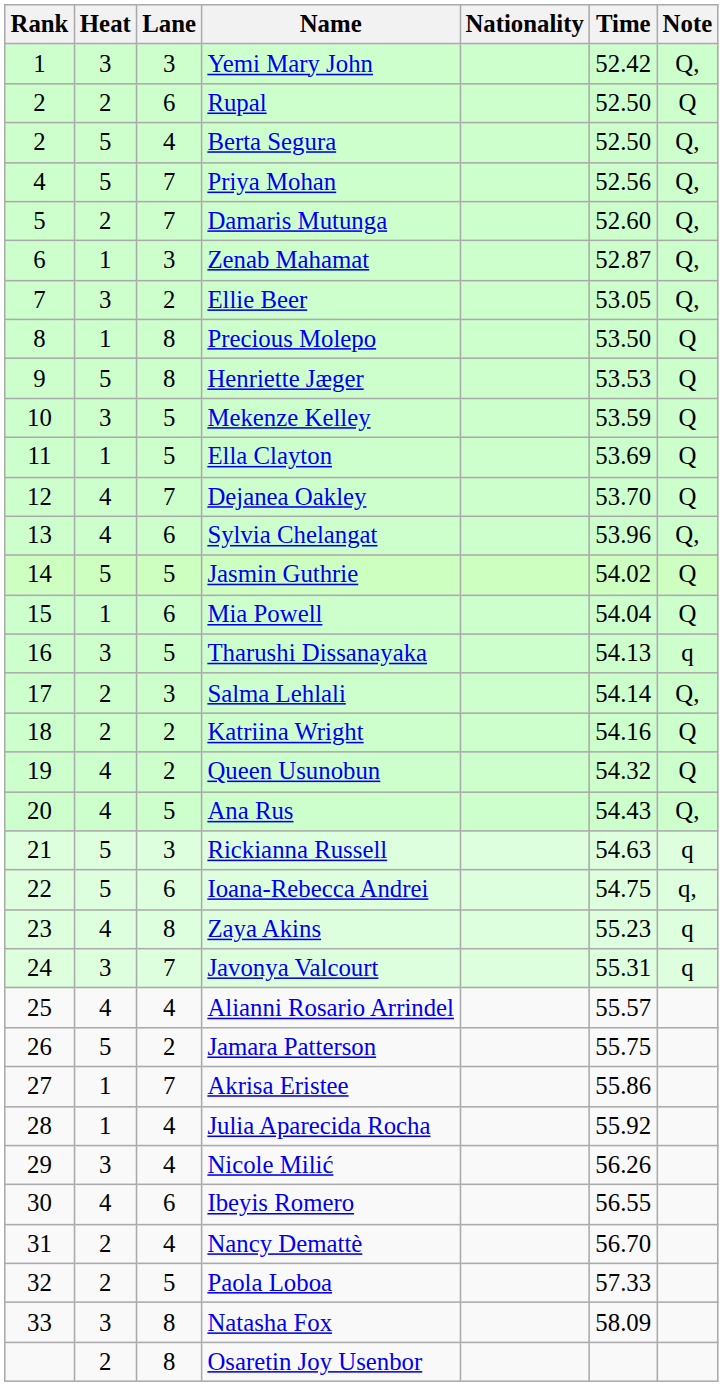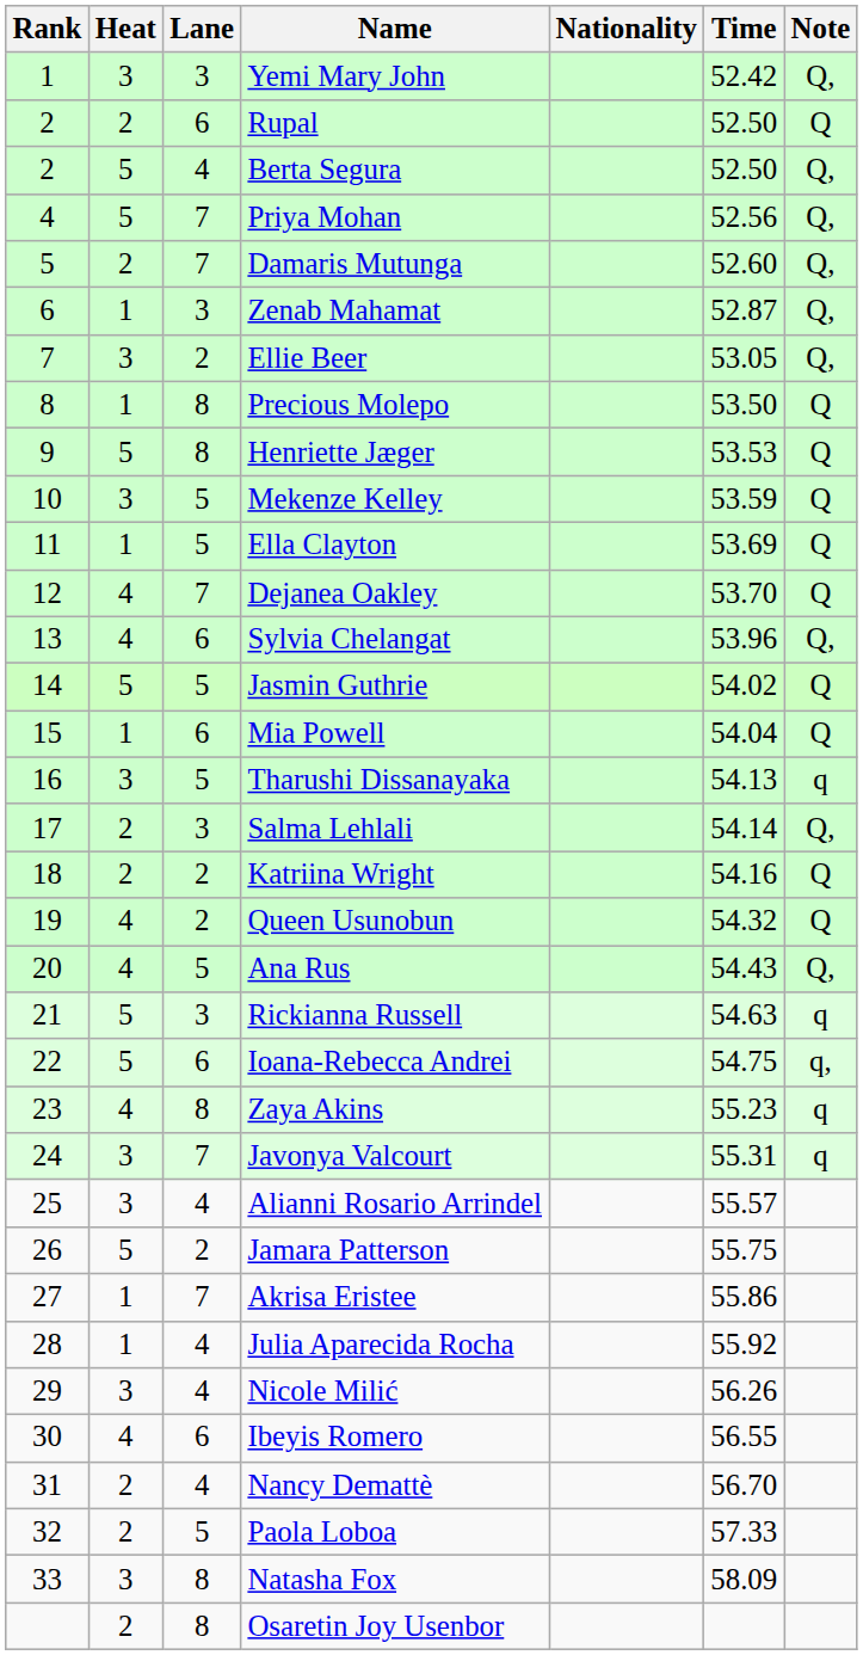 <table class="wikitable sortable" style="text-align:center">
 <tr>
 <th>Rank</th>
 <th>Heat</th>
 <th>Lane</th>
 <th>Name</th>
 <th>Nationality</th>
 <th>Time</th>
 <th>Note</th>
 </tr>
 <tr bgcolor=ccffcc>
 <td>1</td>
 <td>3</td>
 <td>3</td>
 <td align=left><a href='#'>Yemi Mary John</a></td>
 <td align=left></td>
 <td>52.42</td>
 <td>Q, </td>
 </tr>
 <tr bgcolor=ccffcc>
 <td>2</td>
 <td>2</td>
 <td>6</td>
 <td align=left><a href='#'>Rupal</a></td>
 <td align=left></td>
 <td>52.50 </td>
 <td>Q</td>
 </tr>
 <tr bgcolor=ccffcc>
 <td>2</td>
 <td>5</td>
 <td>4</td>
 <td align=left><a href='#'>Berta Segura</a></td>
 <td align=left></td>
 <td>52.50 </td>
 <td>Q, </td>
 </tr>
 <tr bgcolor=ccffcc>
 <td>4</td>
 <td>5</td>
 <td>7</td>
 <td align=left><a href='#'>Priya Mohan</a></td>
 <td align=left></td>
 <td>52.56</td>
 <td>Q, </td>
 </tr>
 <tr bgcolor=ccffcc>
 <td>5</td>
 <td>2</td>
 <td>7</td>
 <td align=left><a href='#'>Damaris Mutunga</a></td>
 <td align=left></td>
 <td>52.60</td>
 <td>Q, </td>
 </tr>
 <tr bgcolor=ccffcc>
 <td>6</td>
 <td>1</td>
 <td>3</td>
 <td align=left><a href='#'>Zenab Mahamat</a></td>
 <td align=left></td>
 <td>52.87</td>
 <td>Q, </td>
 </tr>
 <tr bgcolor=ccffcc>
 <td>7</td>
 <td>3</td>
 <td>2</td>
 <td align=left><a href='#'>Ellie Beer</a></td>
 <td align=left></td>
 <td>53.05</td>
 <td>Q, </td>
 </tr>
 <tr bgcolor=ccffcc>
 <td>8</td>
 <td>1</td>
 <td>8</td>
 <td align=left><a href='#'>Precious Molepo</a></td>
 <td align=left></td>
 <td>53.50</td>
 <td>Q</td>
 </tr>
 <tr bgcolor=ccffcc>
 <td>9</td>
 <td>5</td>
 <td>8</td>
 <td align=left><a href='#'>Henriette Jæger</a></td>
 <td align=left></td>
 <td>53.53</td>
 <td>Q</td>
 </tr>
 <tr bgcolor=ccffcc>
 <td>10</td>
 <td>3</td>
 <td>5</td>
 <td align=left><a href='#'>Mekenze Kelley</a></td>
 <td align=left></td>
 <td>53.59</td>
 <td>Q</td>
 </tr>
 <tr bgcolor=ccffcc>
 <td>11</td>
 <td>1</td>
 <td>5</td>
 <td align=left><a href='#'>Ella Clayton</a></td>
 <td align=left></td>
 <td>53.69</td>
 <td>Q</td>
 </tr>
 <tr bgcolor=ccffcc>
 <td>12</td>
 <td>4</td>
 <td>7</td>
 <td align=left><a href='#'>Dejanea Oakley</a></td>
 <td align=left></td>
 <td>53.70</td>
 <td>Q</td>
 </tr>
 <tr bgcolor=ccffcc>
 <td>13</td>
 <td>4</td>
 <td>6</td>
 <td align=left><a href='#'>Sylvia Chelangat</a></td>
 <td align=left></td>
 <td>53.96</td>
 <td>Q, </td>
 </tr>
 <tr bgcolor=ccffc>
 <td>14</td>
 <td>5</td>
 <td>5</td>
 <td align=left><a href='#'>Jasmin Guthrie</a></td>
 <td align=left></td>
 <td>54.02</td>
 <td>Q</td>
 </tr>
 <tr bgcolor=ccffcc>
 <td>15</td>
 <td>1</td>
 <td>6</td>
 <td align=left><a href='#'>Mia Powell</a></td>
 <td align=left></td>
 <td>54.04</td>
 <td>Q</td>
 </tr>
 <tr bgcolor=ccffcc>
 <td>16</td>
 <td>3</td>
 <td>5</td>
 <td align=left><a href='#'>Tharushi Dissanayaka</a></td>
 <td align=left></td>
 <td>54.13</td>
 <td>q</td>
 </tr>
 <tr bgcolor=ccffcc>
 <td>17</td>
 <td>2</td>
 <td>3</td>
 <td align=left><a href='#'>Salma Lehlali</a></td>
 <td align=left></td>
 <td>54.14</td>
 <td>Q, </td>
 </tr>
 <tr bgcolor=ccffcc>
 <td>18</td>
 <td>2</td>
 <td>2</td>
 <td align=left><a href='#'>Katriina Wright</a></td>
 <td align=left></td>
 <td>54.16</td>
 <td>Q</td>
 </tr>
 <tr bgcolor=ccffcc>
 <td>19</td>
 <td>4</td>
 <td>2</td>
 <td align=left><a href='#'>Queen Usunobun</a></td>
 <td align=left></td>
 <td>54.32</td>
 <td>Q</td>
 </tr>
 <tr bgcolor=ccffcc>
 <td>20</td>
 <td>4</td>
 <td>5</td>
 <td align=left><a href='#'>Ana Rus</a></td>
 <td align=left></td>
 <td>54.43</td>
 <td>Q, </td>
 </tr>
 <tr bgcolor=ddffdd>
 <td>21</td>
 <td>5</td>
 <td>3</td>
 <td align=left><a href='#'>Rickianna Russell</a></td>
 <td align=left></td>
 <td>54.63</td>
 <td>q</td>
 </tr>
 <tr bgcolor=ddffdd>
 <td>22</td>
 <td>5</td>
 <td>6</td>
 <td align=left><a href='#'>Ioana-Rebecca Andrei</a></td>
 <td align=left></td>
 <td>54.75</td>
 <td>q, </td>
 </tr>
 <tr bgcolor=ddffdd>
 <td>23</td>
 <td>4</td>
 <td>8</td>
 <td align=left><a href='#'>Zaya Akins</a></td>
 <td align=left></td>
 <td>55.23</td>
 <td>q</td>
 </tr>
 <tr bgcolor=ddffdd>
 <td>24</td>
 <td>3</td>
 <td>7</td>
 <td align=left><a href='#'>Javonya Valcourt</a></td>
 <td align=left></td>
 <td>55.31</td>
 <td>q</td>
 </tr>
 <tr>
 <td>25</td>
-<td>4</td>
+<td>3</td>
 <td>4</td>
 <td align=left><a href='#'>Alianni Rosario Arrindel</a></td>
 <td align=left></td>
 <td>55.57</td>
 <td></td>
 </tr>
 <tr>
 <td>26</td>
 <td>5</td>
 <td>2</td>
 <td align=left><a href='#'>Jamara Patterson</a></td>
 <td align=left></td>
 <td>55.75</td>
 <td></td>
 </tr>
 <tr>
 <td>27</td>
 <td>1</td>
 <td>7</td>
 <td align=left><a href='#'>Akrisa Eristee</a></td>
 <td align=left></td>
 <td>55.86</td>
 <td></td>
 </tr>
 <tr>
 <td>28</td>
 <td>1</td>
 <td>4</td>
 <td align=left><a href='#'>Julia Aparecida Rocha</a></td>
 <td align=left></td>
 <td>55.92</td>
 <td></td>
 </tr>
 <tr>
 <td>29</td>
 <td>3</td>
 <td>4</td>
 <td align=left><a href='#'>Nicole Milić</a></td>
 <td align=left></td>
 <td>56.26</td>
 <td></td>
 </tr>
 <tr>
 <td>30</td>
 <td>4</td>
 <td>6</td>
 <td align=left><a href='#'>Ibeyis Romero</a></td>
 <td align=left></td>
 <td>56.55</td>
 <td></td>
 </tr>
 <tr>
 <td>31</td>
 <td>2</td>
 <td>4</td>
 <td align=left><a href='#'>Nancy Demattè</a></td>
 <td align=left></td>
 <td>56.70</td>
 <td></td>
 </tr>
 <tr>
 <td>32</td>
 <td>2</td>
 <td>5</td>
 <td align=left><a href='#'>Paola Loboa</a></td>
 <td align=left></td>
 <td>57.33</td>
 <td></td>
 </tr>
 <tr>
 <td>33</td>
 <td>3</td>
 <td>8</td>
 <td align=left><a href='#'>Natasha Fox</a></td>
 <td align=left></td>
 <td>58.09</td>
 <td></td>
 </tr>
 <tr>
 <td></td>
 <td>2</td>
 <td>8</td>
 <td align=left><a href='#'>Osaretin Joy Usenbor</a></td>
 <td align=left></td>
 <td></td>
 <td></td>
 </tr>
 </table>
